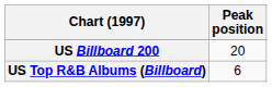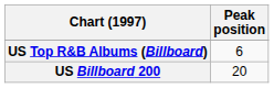 <table class="wikitable sortable plainrowheaders" style="text-align:center">
 <tr>
 <th scope="col">Chart (1997)</th>
 <th scope="col">Peak<br>position</th>
 </tr>
 <tr>
 </tr>
 <tr>
 </tr>
 <tr>
 </tr>
 <tr>
 </tr>
 <tr>
+<th scope="row">US <a href='#'>Top R&B Albums</a> (<em><a href='#'>Billboard</a></em>)</th>
+<td>6</td>
+</tr>
+<tr>
 <th scope="row">US <a href='#'><em>Billboard</em> 200</a></th>
 <td>20</td>
 </tr>
-<tr>
-<th scope="row">US <a href='#'>Top R&B Albums</a> (<em><a href='#'>Billboard</a></em>)</th>
-<td>6</td>
-</tr>
 </table>
